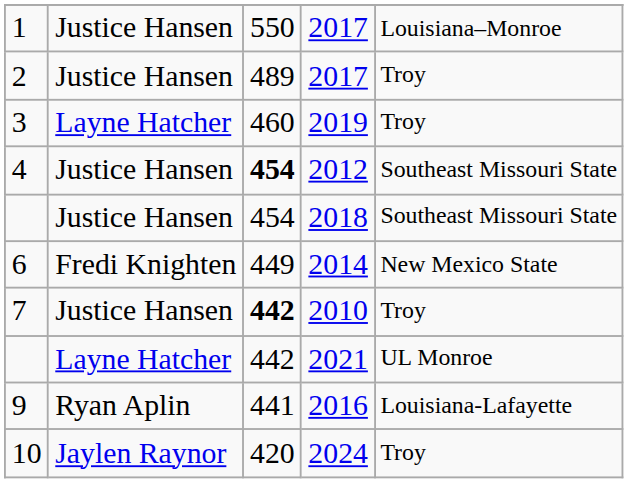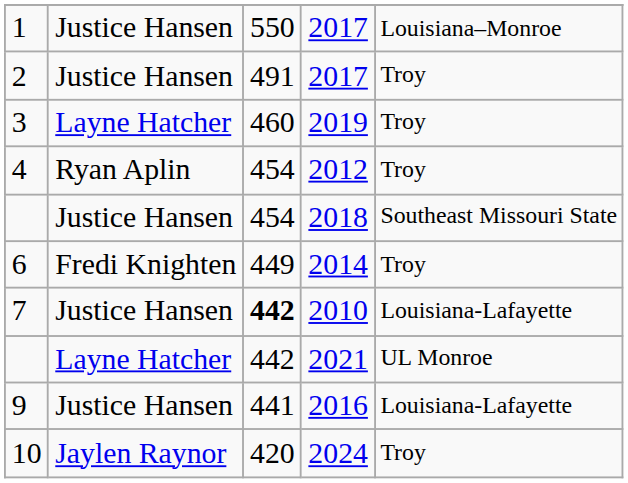 <table class="wikitable">
 <tr>
 </tr>
 <tr>
 <td>1</td>
 <td>Justice Hansen</td>
 <td><abbr>550</abbr></td>
 <td><a href='#'>2017</a></td>
 <td style="font-size:80%;">Louisiana–Monroe</td>
 </tr>
 <tr>
 <td>2</td>
 <td>Justice Hansen</td>
-<td><abbr>489</abbr></td>
+<td><abbr>491</abbr></td>
 <td><a href='#'>2017</a></td>
 <td style="font-size:80%;">Troy</td>
 </tr>
 <tr>
 <td>3</td>
 <td><a href='#'>Layne Hatcher</a></td>
 <td><abbr>460</abbr></td>
 <td><a href='#'>2019</a></td>
 <td style="font-size:80%;">Troy</td>
 </tr>
 <tr>
 <td>4</td>
-<td>Justice Hansen</td>
-<td><strong><abbr>454</abbr></strong></td>
+<td>Ryan Aplin</td>
+<td><abbr>454</abbr></td>
 <td><a href='#'>2012</a></td>
-<td style="font-size:80%;">Southeast Missouri State</td>
+<td style="font-size:80%;">Troy</td>
 </tr>
 <tr>
 <td></td>
 <td>Justice Hansen</td>
 <td><abbr>454</abbr></td>
 <td><a href='#'>2018</a></td>
 <td style="font-size:80%;">Southeast Missouri State</td>
 </tr>
 <tr>
 <td>6</td>
 <td>Fredi Knighten</td>
 <td><abbr>449</abbr></td>
 <td><a href='#'>2014</a></td>
-<td style="font-size:80%;">New Mexico State</td>
+<td style="font-size:80%;">Troy</td>
 </tr>
 <tr>
 <td>7</td>
 <td>Justice Hansen</td>
 <td><strong><abbr>442</abbr></strong></td>
 <td><a href='#'>2010</a></td>
-<td style="font-size:80%;">Troy</td>
+<td style="font-size:80%;">Louisiana-Lafayette</td>
 </tr>
 <tr>
 <td></td>
 <td><a href='#'>Layne Hatcher</a></td>
 <td><abbr>442</abbr></td>
 <td><a href='#'>2021</a></td>
 <td style="font-size:80%;">UL Monroe</td>
 </tr>
 <tr>
 <td>9</td>
-<td>Ryan Aplin</td>
+<td>Justice Hansen</td>
 <td><abbr>441</abbr></td>
 <td><a href='#'>2016</a></td>
 <td style="font-size:80%;">Louisiana-Lafayette</td>
 </tr>
 <tr>
 <td>10</td>
 <td><a href='#'>Jaylen Raynor</a></td>
 <td><abbr>420</abbr></td>
 <td><a href='#'>2024</a></td>
 <td style="font-size:80%;">Troy</td>
 </tr>
 </table>
